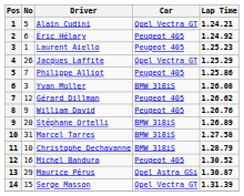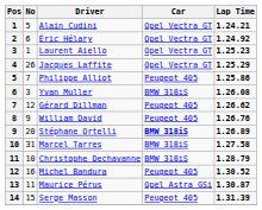 <table class="wikitable" style="font-size: 85%;">
 <tr>
 <th>Pos</th>
 <th>No</th>
 <th>Driver</th>
 <th>Car</th>
 <th>Lap Time</th>
 </tr>
 <tr>
 <th>1</th>
 <td>5</td>
 <td> <a href='#'>Alain Cudini</a></td>
 <td><a href='#'> Opel Vectra GT</a></td>
 <td><strong>1.24.21</strong></td>
 </tr>
 <tr>
 <th>2</th>
 <td>6</td>
 <td> <a href='#'>Éric Hélary</a></td>
-<td><a href='#'>Peugeot 405</a></td>
+<td><a href='#'> Opel Vectra GT</a></td>
 <td><strong>1.24.92</strong></td>
 </tr>
 <tr>
 <th>3</th>
 <td>1</td>
 <td> <a href='#'>Laurent Aiello</a></td>
-<td><a href='#'>Peugeot 405</a></td>
+<td><a href='#'> Opel Vectra GT</a></td>
 <td><strong>1.25.23</strong></td>
 </tr>
 <tr>
 <th>4</th>
 <td>26</td>
 <td> <a href='#'>Jacques Laffite</a></td>
 <td><a href='#'> Opel Vectra GT</a></td>
 <td><strong>1.25.29</strong></td>
 </tr>
 <tr>
 <th>5</th>
 <td>7</td>
 <td> <a href='#'>Philippe Alliot</a></td>
 <td><a href='#'>Peugeot 405</a></td>
 <td><strong>1.25.86</strong></td>
 </tr>
 <tr>
 <th>6</th>
 <td>3</td>
 <td> <a href='#'>Yvan Muller</a></td>
 <td><a href='#'>BMW 318iS</a></td>
 <td><strong>1.26.08</strong></td>
 </tr>
 <tr>
 <th>7</th>
 <td>12</td>
 <td> <a href='#'>Gérard Dillman</a></td>
 <td><a href='#'>Peugeot 405</a></td>
 <td><strong>1.26.62</strong></td>
 </tr>
 <tr>
 <th>8</th>
 <td>9</td>
 <td> <a href='#'>William David</a></td>
 <td><a href='#'>Peugeot 405</a></td>
 <td><strong>1.26.76</strong></td>
 </tr>
 <tr>
 <th>9</th>
 <td>20</td>
 <td> <a href='#'>Stéphane Ortelli</a></td>
-<td><a href='#'>BMW 318iS</a></td>
+<td><strong><a href='#'>BMW 318iS</a></strong></td>
 <td><strong>1.26.89</strong></td>
 </tr>
 <tr>
 <th>10</th>
 <td>31</td>
 <td> <a href='#'>Marcel Tarres</a></td>
 <td><a href='#'>BMW 318iS</a></td>
 <td><strong>1.27.58</strong></td>
 </tr>
 <tr>
 <th>11</th>
 <td>10</td>
 <td> <a href='#'>Christophe Dechavanne</a></td>
 <td><a href='#'>BMW 318iS</a></td>
 <td><strong>1.28.79</strong></td>
 </tr>
 <tr>
 <th>12</th>
 <td>16</td>
 <td> <a href='#'>Michel Bandura</a></td>
 <td><a href='#'>Peugeot 405</a></td>
 <td><strong>1.30.52</strong></td>
 </tr>
 <tr>
 <th>13</th>
-<td>29</td>
+<td>11</td>
 <td> <a href='#'>Maurice Pérus</a></td>
 <td><a href='#'>Opel Astra GSi</a></td>
 <td><strong>1.30.87</strong></td>
 </tr>
 <tr>
 <th>14</th>
 <td>15</td>
 <td> <a href='#'>Serge Masson</a></td>
-<td><a href='#'> Opel Vectra GT</a></td>
+<td><a href='#'>Peugeot 405</a></td>
 <td><strong>1.31.39</strong></td>
 </tr>
 <tr>
 </tr>
 </table>
